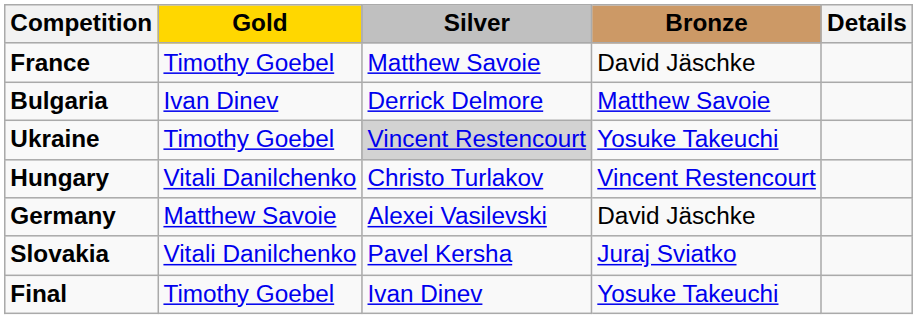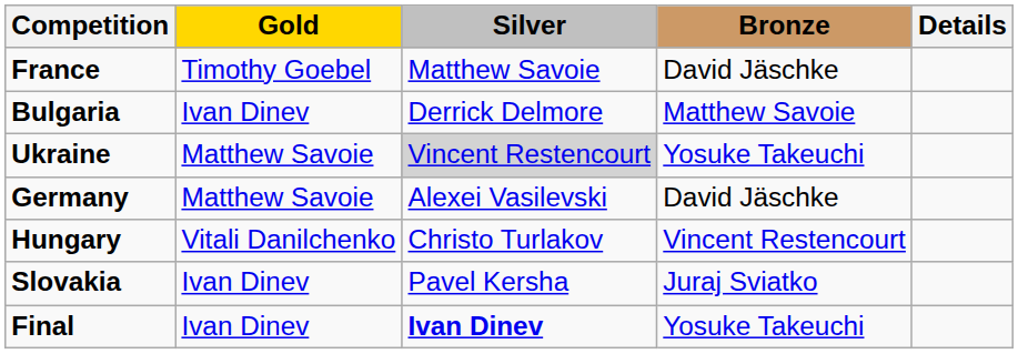 <table class="wikitable">
 <tr>
 <th>Competition</th>
 <td align=center bgcolor=gold><strong>Gold</strong></td>
 <td align=center bgcolor=silver><strong>Silver</strong></td>
 <td align=center bgcolor=cc9966><strong>Bronze</strong></td>
 <th>Details</th>
 </tr>
 <tr>
 <td><strong>France</strong></td>
 <td> <a href='#'>Timothy Goebel</a></td>
 <td> <a href='#'>Matthew Savoie</a></td>
 <td> David Jäschke</td>
 <td></td>
 </tr>
 <tr>
 <td><strong>Bulgaria</strong></td>
 <td> <a href='#'>Ivan Dinev</a></td>
 <td> <a href='#'>Derrick Delmore</a></td>
 <td> <a href='#'>Matthew Savoie</a></td>
 <td></td>
 </tr>
 <tr>
 <td><strong>Ukraine</strong></td>
-<td> <a href='#'>Timothy Goebel</a></td>
+<td> <a href='#'>Matthew Savoie</a></td>
 <td style="background: lightgrey;"> <a href='#'>Vincent Restencourt</a></td>
 <td> <a href='#'>Yosuke Takeuchi</a></td>
+<td></td>
+</tr>
+<tr>
+<td><strong>Germany</strong></td>
+<td> <a href='#'>Matthew Savoie</a></td>
+<td> <a href='#'>Alexei Vasilevski</a></td>
+<td> David Jäschke</td>
 <td></td>
 </tr>
 <tr>
 <td><strong>Hungary</strong></td>
 <td> <a href='#'>Vitali Danilchenko</a></td>
 <td> <a href='#'>Christo Turlakov</a></td>
 <td> <a href='#'>Vincent Restencourt</a></td>
 <td></td>
 </tr>
 <tr>
-<td><strong>Germany</strong></td>
-<td> <a href='#'>Matthew Savoie</a></td>
-<td> <a href='#'>Alexei Vasilevski</a></td>
-<td> David Jäschke</td>
-<td></td>
-</tr>
-<tr>
 <td><strong>Slovakia</strong></td>
-<td> <a href='#'>Vitali Danilchenko</a></td>
+<td> <a href='#'>Ivan Dinev</a></td>
 <td> <a href='#'>Pavel Kersha</a></td>
 <td> <a href='#'>Juraj Sviatko</a></td>
 <td></td>
 </tr>
 <tr>
 <td><strong>Final</strong></td>
-<td> <a href='#'>Timothy Goebel</a></td>
 <td> <a href='#'>Ivan Dinev</a></td>
+<td><strong> <a href='#'>Ivan Dinev</a></strong></td>
 <td> <a href='#'>Yosuke Takeuchi</a></td>
 <td></td>
 </tr>
 </table>
